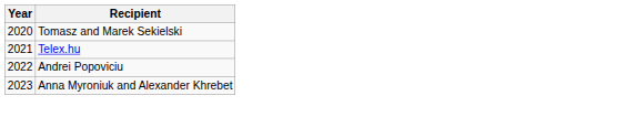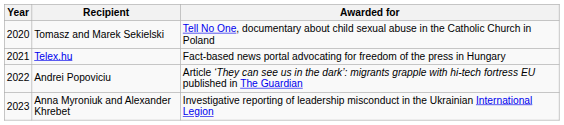 <table class="wikitable">
 <tr>
 <th>Year</th>
 <th>Recipient</th>
+<th>Awarded for</th>
 </tr>
 <tr>
 <td>2020</td>
 <td>Tomasz and Marek Sekielski</td>
+<td><a href='#'>Tell No One</a>, documentary about child sexual abuse in the Catholic Church in Poland</td>
 </tr>
 <tr>
 <td>2021</td>
 <td><a href='#'>Telex.hu</a></td>
+<td>Fact-based news portal advocating for freedom of the press in Hungary</td>
 </tr>
 <tr>
 <td>2022</td>
 <td>Andrei Popoviciu</td>
+<td>Article <em>‘They can see us in the dark’: migrants grapple with hi-tech fortress EU</em> published in <a href='#'>The Guardian</a></td>
 </tr>
 <tr>
 <td>2023</td>
 <td>Anna Myroniuk and Alexander Khrebet</td>
+<td>Investigative reporting of leadership misconduct in the Ukrainian <a href='#'>International Legion</a></td>
 </tr>
 </table>
